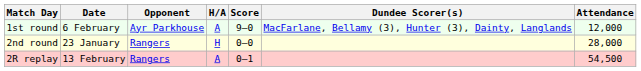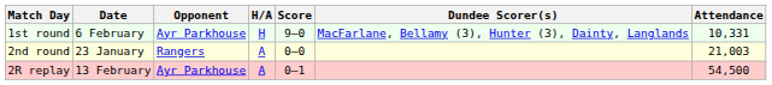 <table class="wikitable" style="text-align:center">
 <tr>
 <th>Match Day</th>
 <th>Date</th>
 <th>Opponent</th>
 <th>H/A</th>
 <th>Score</th>
 <th>Dundee Scorer(s)</th>
 <th>Attendance</th>
 </tr>
 <tr bgcolor="#EEFFEE">
 <td>1st round</td>
 <td align="left">6 February</td>
 <td align="left"><a href='#'>Ayr Parkhouse</a></td>
-<td><a href='#'>A</a></td>
+<td><a href='#'>H</a></td>
 <td>9–0</td>
 <td align="left"><a href='#'>MacFarlane</a>, <a href='#'>Bellamy</a> (3), <a href='#'>Hunter</a> (3), <a href='#'>Dainty</a>, <a href='#'>Langlands</a></td>
-<td>12,000</td>
+<td>10,331</td>
 </tr>
 <tr bgcolor="#FFFFDD">
 <td>2nd round</td>
 <td align="left">23 January</td>
 <td align="left"><a href='#'>Rangers</a></td>
-<td><a href='#'>H</a></td>
+<td><a href='#'>A</a></td>
 <td>0–0</td>
 <td align="left"></td>
-<td>28,000</td>
+<td>21,003</td>
 </tr>
 <tr bgcolor="#FFCCCC">
 <td>2R replay</td>
 <td align="left">13 February</td>
-<td align="left"><a href='#'>Rangers</a></td>
+<td align="left"><a href='#'>Ayr Parkhouse</a></td>
 <td><a href='#'>A</a></td>
 <td>0–1</td>
 <td align="left"></td>
 <td>54,500</td>
 </tr>
 </table>
